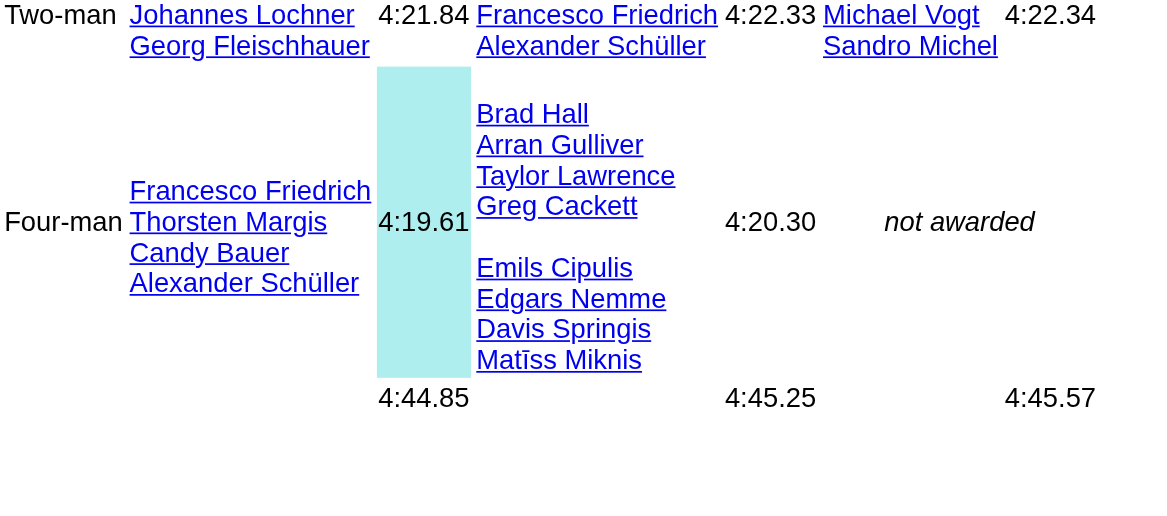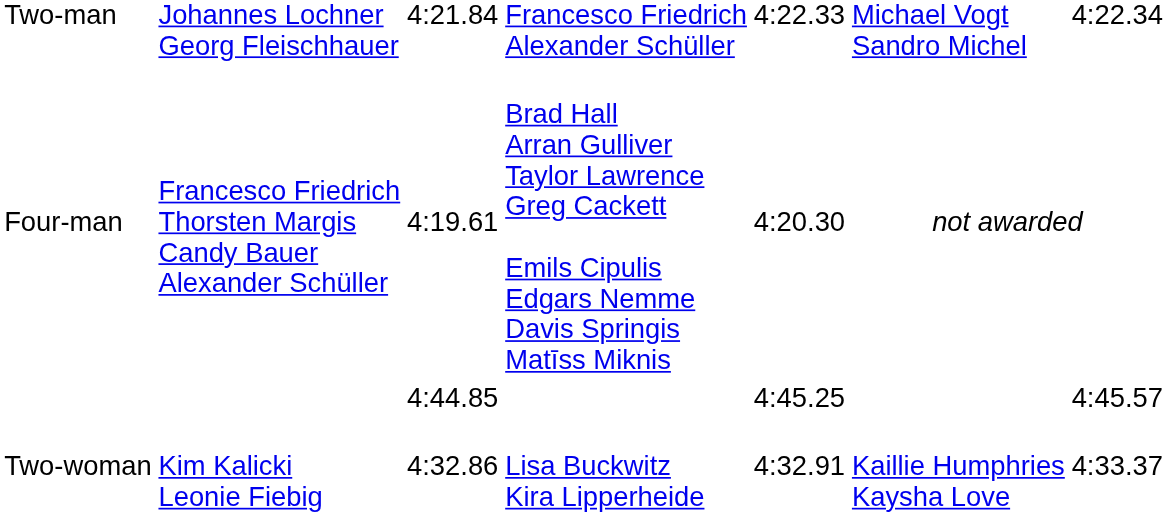 <table>
 <tr>
 <td>Two-man<br></td>
 <td><br><a href='#'>Johannes Lochner</a><br><a href='#'>Georg Fleischhauer</a></td>
 <td>4:21.84</td>
 <td><br><a href='#'>Francesco Friedrich</a><br><a href='#'>Alexander Schüller</a></td>
 <td>4:22.33</td>
 <td><br><a href='#'>Michael Vogt</a><br><a href='#'>Sandro Michel</a></td>
 <td>4:22.34</td>
 </tr>
 <tr>
 <td>Four-man<br></td>
 <td><br><a href='#'>Francesco Friedrich</a><br><a href='#'>Thorsten Margis</a><br><a href='#'>Candy Bauer</a><br><a href='#'>Alexander Schüller</a></td>
-<td style="background: paleturquoise;">4:19.61</td>
+<td>4:19.61</td>
 <td><br><a href='#'>Brad Hall</a><br><a href='#'>Arran Gulliver</a><br><a href='#'>Taylor Lawrence</a><br><a href='#'>Greg Cackett</a><br><br><a href='#'>Emils Cipulis</a><br><a href='#'>Edgars Nemme</a><br><a href='#'>Davis Springis</a><br><a href='#'>Matīss Miknis</a></td>
 <td>4:20.30</td>
 <td colspan=2 align=center><em>not awarded</em></td>
 </tr>
 <tr>
 <td><br></td>
 <td></td>
 <td>4:44.85</td>
 <td></td>
 <td>4:45.25</td>
 <td></td>
 <td>4:45.57</td>
 </tr>
+<tr>
+<td>Two-woman<br></td>
+<td><br><a href='#'>Kim Kalicki</a><br><a href='#'>Leonie Fiebig</a></td>
+<td>4:32.86</td>
+<td><br><a href='#'>Lisa Buckwitz</a><br><a href='#'>Kira Lipperheide</a></td>
+<td>4:32.91</td>
+<td><br><a href='#'>Kaillie Humphries</a><br><a href='#'>Kaysha Love</a></td>
+<td>4:33.37</td>
+</tr>
 </table>
